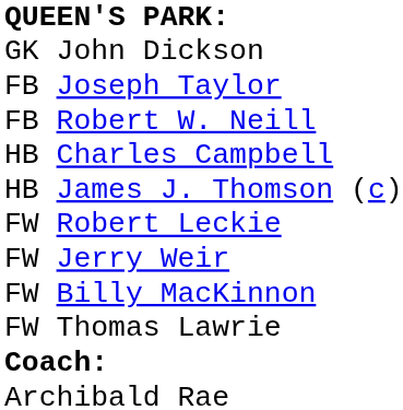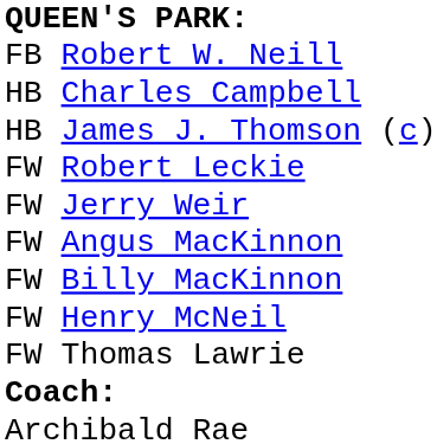 <table style="font-size: 90%" cellspacing="0" cellpadding="0">
 <tr>
 <td colspan="2"><strong>QUEEN'S PARK:</strong></td>
-</tr>
-<tr>
-<td>GK</td>
-<td>John Dickson</td>
-</tr>
-<tr>
-<td>FB</td>
-<td><a href='#'>Joseph Taylor</a></td>
 </tr>
 <tr>
 <td>FB</td>
 <td><a href='#'>Robert W. Neill</a></td>
 </tr>
 <tr>
 <td>HB</td>
 <td><a href='#'>Charles Campbell</a></td>
 </tr>
 <tr>
 <td>HB</td>
 <td><a href='#'>James J. Thomson</a> (<a href='#'>c</a>)</td>
 </tr>
 <tr>
 <td>FW </td>
 <td><a href='#'>Robert Leckie</a></td>
 </tr>
 <tr>
 <td>FW</td>
 <td><a href='#'>Jerry Weir</a></td>
 </tr>
 <tr>
 <td>FW</td>
+<td><a href='#'>Angus MacKinnon</a></td>
+</tr>
+<tr>
+<td>FW</td>
 <td><a href='#'>Billy MacKinnon</a></td>
+</tr>
+<tr>
+<td>FW</td>
+<td><a href='#'>Henry McNeil</a></td>
 </tr>
 <tr>
 <td>FW</td>
 <td>Thomas Lawrie</td>
 </tr>
 <tr>
 <td colspan=2><strong>Coach:</strong></td>
 </tr>
 <tr>
 <td colspan="2"> Archibald Rae</td>
 </tr>
 </table>
